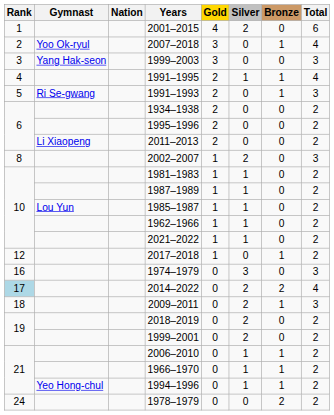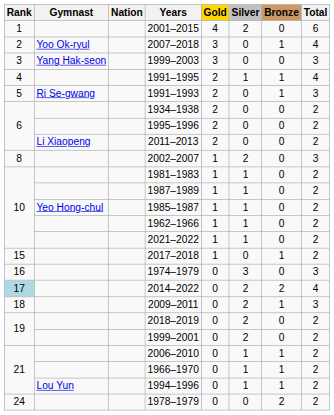 <table class="wikitable sortable" style="text-align:center">
 <tr>
 <th>Rank</th>
 <th>Gymnast</th>
 <th>Nation</th>
 <th>Years</th>
 <th style="background-color:gold">Gold</th>
 <th style="background-color:silver">Silver</th>
 <th style="background-color:#cc9966">Bronze</th>
 <th>Total</th>
 </tr>
 <tr>
 <td>1</td>
 <td align=left></td>
 <td align=left></td>
 <td>2001–2015</td>
 <td>4</td>
 <td>2</td>
 <td>0</td>
 <td>6</td>
 </tr>
 <tr>
 <td>2</td>
 <td align=left><a href='#'>Yoo Ok-ryul</a></td>
 <td align=left></td>
 <td>2007–2018</td>
 <td>3</td>
 <td>0</td>
 <td>1</td>
 <td>4</td>
 </tr>
 <tr>
 <td>3</td>
 <td align=left><a href='#'>Yang Hak-seon</a></td>
 <td align=left></td>
 <td>1999–2003</td>
 <td>3</td>
 <td>0</td>
 <td>0</td>
 <td>3</td>
 </tr>
 <tr>
 <td>4</td>
 <td align=left></td>
 <td align=left><br></td>
 <td>1991–1995</td>
 <td>2</td>
 <td>1</td>
 <td>1</td>
 <td>4</td>
 </tr>
 <tr>
 <td>5</td>
 <td align=left><a href='#'>Ri Se-gwang</a></td>
 <td align=left></td>
 <td>1991–1993</td>
 <td>2</td>
 <td>0</td>
 <td>1</td>
 <td>3</td>
 </tr>
 <tr>
 <td rowspan="3">6</td>
 <td align=left></td>
 <td align=left></td>
 <td>1934–1938</td>
 <td>2</td>
 <td>0</td>
 <td>0</td>
 <td>2</td>
 </tr>
 <tr>
 <td align=left></td>
 <td align=left></td>
 <td>1995–1996</td>
 <td>2</td>
 <td>0</td>
 <td>0</td>
 <td>2</td>
 </tr>
 <tr>
 <td align=left><a href='#'>Li Xiaopeng</a></td>
 <td align=left></td>
 <td>2011–2013</td>
 <td>2</td>
 <td>0</td>
 <td>0</td>
 <td>2</td>
 </tr>
 <tr>
 <td>8</td>
 <td align=left></td>
 <td align=left></td>
 <td>2002–2007</td>
 <td>1</td>
 <td>2</td>
 <td>0</td>
 <td>3</td>
 </tr>
 <tr>
 <td rowspan="5">10</td>
 <td align=left></td>
 <td align=left></td>
 <td>1981–1983</td>
 <td>1</td>
 <td>1</td>
 <td>0</td>
 <td>2</td>
 </tr>
 <tr>
 <td align=left></td>
 <td align=left></td>
 <td>1987–1989</td>
 <td>1</td>
 <td>1</td>
 <td>0</td>
 <td>2</td>
 </tr>
 <tr>
-<td align=left><a href='#'>Lou Yun</a></td>
+<td align=left><a href='#'>Yeo Hong-chul</a></td>
 <td align=left></td>
 <td>1985–1987</td>
 <td>1</td>
 <td>1</td>
 <td>0</td>
 <td>2</td>
 </tr>
 <tr>
 <td align=left></td>
 <td align=left></td>
 <td>1962–1966</td>
 <td>1</td>
 <td>1</td>
 <td>0</td>
 <td>2</td>
 </tr>
 <tr>
 <td align=left></td>
 <td align=left></td>
 <td>2021–2022</td>
 <td>1</td>
 <td>1</td>
 <td>0</td>
 <td>2</td>
 </tr>
 <tr>
-<td>12</td>
+<td>15</td>
 <td align=left></td>
 <td align=left></td>
 <td>2017–2018</td>
 <td>1</td>
 <td>0</td>
 <td>1</td>
 <td>2</td>
 </tr>
 <tr>
 <td>16</td>
 <td align=left></td>
 <td align=left></td>
 <td>1974–1979</td>
 <td>0</td>
 <td>3</td>
 <td>0</td>
 <td>3</td>
 </tr>
 <tr>
 <td style="background: lightblue;">17</td>
 <td align=left></td>
 <td align=left></td>
 <td>2014–2022</td>
 <td>0</td>
 <td>2</td>
 <td>2</td>
 <td>4</td>
 </tr>
 <tr>
 <td>18</td>
 <td align=left></td>
 <td align=left></td>
 <td>2009–2011</td>
 <td>0</td>
 <td>2</td>
 <td>1</td>
 <td>3</td>
 </tr>
 <tr>
 <td rowspan="2">19</td>
 <td align=left></td>
 <td align=left></td>
 <td>2018–2019</td>
 <td>0</td>
 <td>2</td>
 <td>0</td>
 <td>2</td>
 </tr>
 <tr>
 <td align=left></td>
 <td align=left></td>
 <td>1999–2001</td>
 <td>0</td>
 <td>2</td>
 <td>0</td>
 <td>2</td>
 </tr>
 <tr>
 <td rowspan="3">21</td>
 <td align=left></td>
 <td align=left></td>
 <td>2006–2010</td>
 <td>0</td>
 <td>1</td>
 <td>1</td>
 <td>2</td>
 </tr>
 <tr>
 <td align=left></td>
 <td align=left></td>
 <td>1966–1970</td>
 <td>0</td>
 <td>1</td>
 <td>1</td>
 <td>2</td>
 </tr>
 <tr>
-<td align=left><a href='#'>Yeo Hong-chul</a></td>
+<td align=left><a href='#'>Lou Yun</a></td>
 <td align=left></td>
 <td>1994–1996</td>
 <td>0</td>
 <td>1</td>
 <td>1</td>
 <td>2</td>
 </tr>
 <tr>
 <td>24</td>
 <td align=left></td>
 <td align=left></td>
 <td>1978–1979</td>
 <td>0</td>
 <td>0</td>
 <td>2</td>
 <td>2</td>
 </tr>
 </table>
